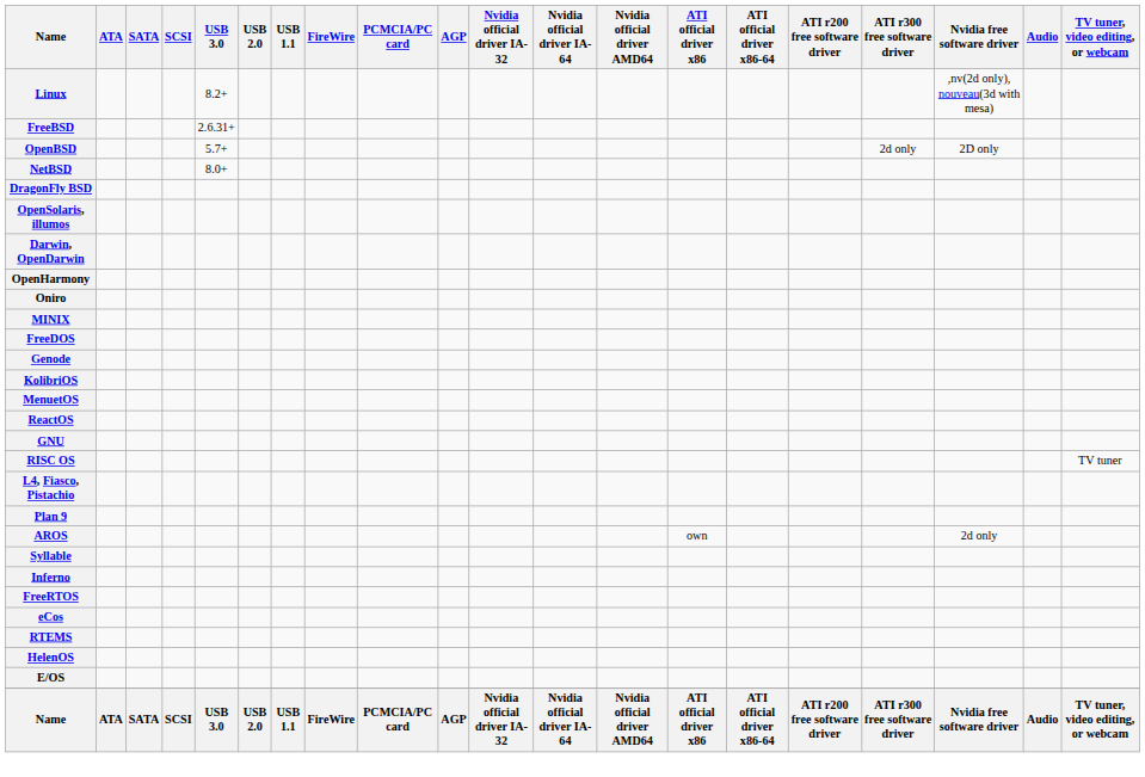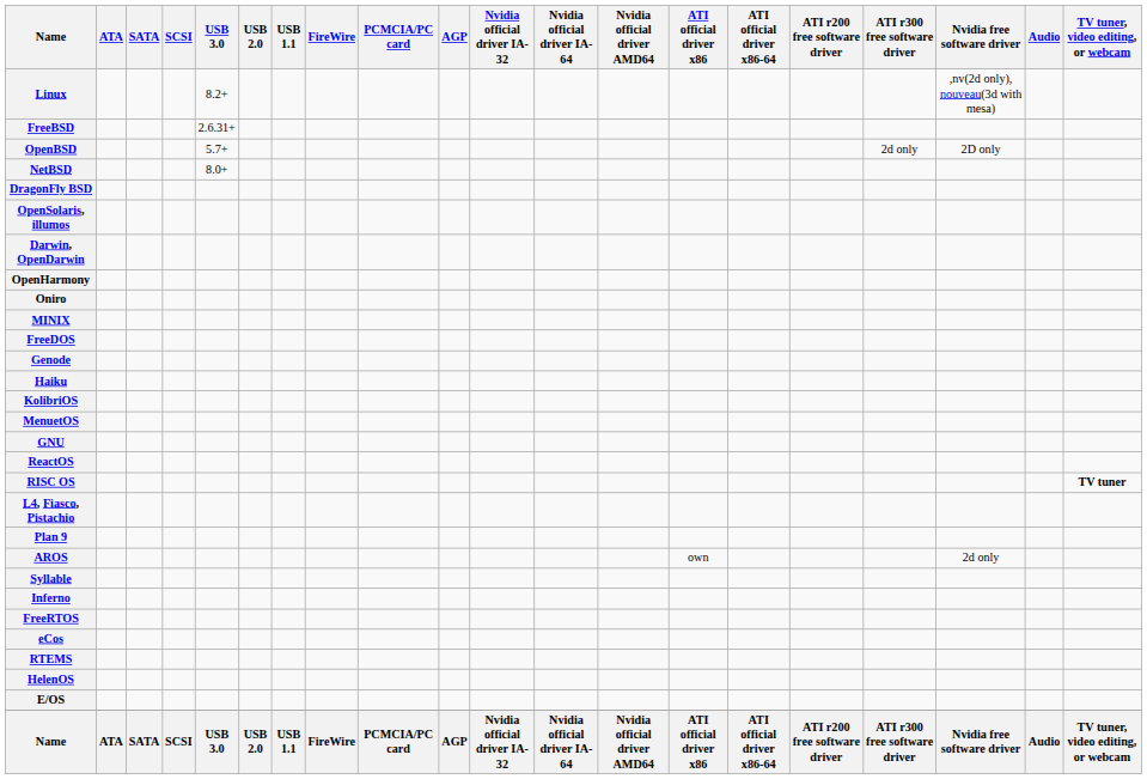 <table class="sortable sort-under wikitable" style="font-size: smaller; text-align: center; width: auto;">
 <tr>
 <th>Name</th>
 <th><a href='#'>ATA</a></th>
 <th><a href='#'>SATA</a></th>
 <th><a href='#'>SCSI</a></th>
 <th><a href='#'>USB</a> 3.0</th>
 <th>USB 2.0</th>
 <th>USB 1.1</th>
 <th><a href='#'>FireWire</a></th>
 <th><a href='#'>PCMCIA/PC card</a></th>
 <th><a href='#'>AGP</a></th>
 <th><a href='#'>Nvidia</a> official driver IA-32</th>
 <th>Nvidia official driver IA-64</th>
 <th>Nvidia official driver AMD64</th>
 <th><a href='#'>ATI</a> official driver x86</th>
 <th>ATI official driver x86-64</th>
 <th>ATI r200 free software driver</th>
 <th>ATI r300 free software driver</th>
 <th>Nvidia free software driver</th>
 <th><a href='#'>Audio</a></th>
 <th><a href='#'>TV tuner</a>, <a href='#'>video editing</a>, or <a href='#'>webcam</a></th>
 </tr>
 <tr>
 <th><a href='#'>Linux</a></th>
 <td></td>
 <td></td>
 <td></td>
 <td> 8.2+</td>
 <td></td>
 <td></td>
 <td></td>
 <td></td>
 <td></td>
 <td></td>
 <td></td>
 <td></td>
 <td></td>
 <td></td>
 <td></td>
 <td></td>
 <td>,nv(2d only), <a href='#'>nouveau</a>(3d with mesa)</td>
 <td></td>
 <td></td>
 </tr>
 <tr>
 <th><a href='#'>FreeBSD</a></th>
 <td></td>
 <td></td>
 <td></td>
 <td> 2.6.31+</td>
 <td></td>
 <td></td>
 <td></td>
 <td></td>
 <td></td>
 <td></td>
 <td></td>
 <td></td>
 <td></td>
 <td></td>
 <td></td>
 <td></td>
 <td></td>
 <td></td>
 <td></td>
 </tr>
 <tr>
 <th><a href='#'>OpenBSD</a></th>
 <td></td>
 <td></td>
 <td></td>
 <td> 5.7+</td>
 <td></td>
 <td></td>
 <td></td>
 <td></td>
 <td></td>
 <td></td>
 <td></td>
 <td></td>
 <td></td>
 <td></td>
 <td></td>
 <td>2d only</td>
 <td>2D only</td>
 <td></td>
 <td></td>
 </tr>
 <tr>
 <th><a href='#'>NetBSD</a></th>
 <td></td>
 <td></td>
 <td></td>
 <td> 8.0+</td>
 <td></td>
 <td></td>
 <td></td>
 <td></td>
 <td></td>
 <td></td>
 <td></td>
 <td></td>
 <td></td>
 <td></td>
 <td></td>
 <td></td>
 <td></td>
 <td></td>
 <td></td>
 </tr>
 <tr>
 <th><a href='#'>DragonFly BSD</a></th>
 <td></td>
 <td></td>
 <td></td>
 <td></td>
 <td></td>
 <td></td>
 <td></td>
 <td></td>
 <td></td>
 <td></td>
 <td></td>
 <td></td>
 <td></td>
 <td></td>
 <td></td>
 <td></td>
 <td></td>
 <td></td>
 <td></td>
 </tr>
 <tr>
 <th><a href='#'>OpenSolaris</a>, <a href='#'>illumos</a></th>
 <td></td>
 <td></td>
 <td></td>
 <td></td>
 <td></td>
 <td></td>
 <td></td>
 <td></td>
 <td></td>
 <td></td>
 <td></td>
 <td></td>
 <td></td>
 <td></td>
 <td></td>
 <td></td>
 <td></td>
 <td></td>
 <td></td>
 </tr>
 <tr>
 <th><a href='#'>Darwin</a>, <a href='#'>OpenDarwin</a></th>
 <td></td>
 <td></td>
 <td></td>
 <td></td>
 <td></td>
 <td></td>
 <td></td>
 <td></td>
 <td></td>
 <td></td>
 <td></td>
 <td></td>
 <td></td>
 <td></td>
 <td></td>
 <td></td>
 <td></td>
 <td></td>
 <td></td>
 </tr>
 <tr>
 <th>OpenHarmony</th>
 <td></td>
 <td></td>
 <td></td>
 <td></td>
 <td></td>
 <td></td>
 <td></td>
 <td></td>
 <td></td>
 <td></td>
 <td></td>
 <td></td>
 <td></td>
 <td></td>
 <td></td>
 <td></td>
 <td></td>
 <td></td>
 <td></td>
 </tr>
 <tr>
 <th>Oniro</th>
 <td></td>
 <td></td>
 <td></td>
 <td></td>
 <td></td>
 <td></td>
 <td></td>
 <td></td>
 <td></td>
 <td></td>
 <td></td>
 <td></td>
 <td></td>
 <td></td>
 <td></td>
 <td></td>
 <td></td>
 <td></td>
 <td></td>
 </tr>
 <tr>
 <th><a href='#'>MINIX</a></th>
 <td></td>
 <td></td>
 <td></td>
 <td></td>
 <td></td>
 <td></td>
 <td></td>
 <td></td>
 <td></td>
 <td></td>
 <td></td>
 <td></td>
 <td></td>
 <td></td>
 <td></td>
 <td></td>
 <td></td>
 <td></td>
 <td></td>
 </tr>
 <tr>
 <th><a href='#'>FreeDOS</a></th>
 <td></td>
 <td></td>
 <td></td>
 <td></td>
 <td></td>
 <td></td>
 <td></td>
 <td></td>
 <td></td>
 <td></td>
 <td></td>
 <td></td>
 <td></td>
 <td></td>
 <td></td>
 <td></td>
 <td></td>
 <td></td>
 <td></td>
 </tr>
 <tr>
 <th><a href='#'>Genode</a></th>
 <td></td>
 <td></td>
 <td></td>
 <td></td>
 <td></td>
 <td></td>
 <td></td>
 <td></td>
 <td></td>
 <td></td>
 <td></td>
 <td></td>
 <td></td>
 <td></td>
 <td></td>
 <td></td>
 <td></td>
 <td></td>
 <td></td>
 </tr>
 <tr>
+<th><a href='#'>Haiku</a></th>
+<td></td>
+<td></td>
+<td></td>
+<td></td>
+<td></td>
+<td></td>
+<td></td>
+<td></td>
+<td></td>
+<td></td>
+<td></td>
+<td></td>
+<td></td>
+<td></td>
+<td></td>
+<td></td>
+<td></td>
+<td></td>
+<td></td>
+</tr>
+<tr>
 <th><a href='#'>KolibriOS</a></th>
 <td></td>
 <td></td>
 <td></td>
 <td></td>
 <td></td>
 <td></td>
 <td></td>
 <td></td>
 <td></td>
 <td></td>
 <td></td>
 <td></td>
 <td></td>
 <td></td>
 <td></td>
 <td></td>
 <td></td>
 <td></td>
 <td></td>
 </tr>
 <tr>
 <th><a href='#'>MenuetOS</a></th>
 <td></td>
 <td></td>
 <td></td>
 <td></td>
 <td></td>
 <td></td>
 <td></td>
 <td></td>
 <td></td>
 <td></td>
 <td></td>
 <td></td>
 <td></td>
 <td></td>
 <td></td>
 <td></td>
 <td></td>
 <td></td>
 <td></td>
 </tr>
 <tr>
-<th><a href='#'>ReactOS</a></th>
+<th><a href='#'>GNU</a></th>
 <td></td>
 <td></td>
 <td></td>
 <td></td>
 <td></td>
 <td></td>
 <td></td>
 <td></td>
 <td></td>
 <td></td>
 <td></td>
 <td></td>
 <td></td>
 <td></td>
 <td></td>
 <td></td>
 <td></td>
 <td></td>
 <td></td>
 </tr>
 <tr>
-<th><a href='#'>GNU</a></th>
+<th><a href='#'>ReactOS</a></th>
 <td></td>
 <td></td>
 <td></td>
 <td></td>
 <td></td>
 <td></td>
 <td></td>
 <td></td>
 <td></td>
 <td></td>
 <td></td>
 <td></td>
 <td></td>
 <td></td>
 <td></td>
 <td></td>
 <td></td>
 <td></td>
 <td></td>
 </tr>
 <tr>
 <th><a href='#'>RISC OS</a></th>
 <td></td>
 <td></td>
 <td></td>
 <td></td>
 <td></td>
 <td></td>
 <td></td>
 <td></td>
 <td></td>
 <td></td>
 <td></td>
 <td></td>
 <td></td>
 <td></td>
 <td></td>
 <td></td>
 <td></td>
 <td></td>
-<td>TV tuner</td>
+<td><strong>TV tuner</strong></td>
 </tr>
 <tr>
 <th><a href='#'>L4</a>, <a href='#'>Fiasco</a>, <a href='#'>Pistachio</a></th>
 <td></td>
 <td></td>
 <td></td>
 <td></td>
 <td></td>
 <td></td>
 <td></td>
 <td></td>
 <td></td>
 <td></td>
 <td></td>
 <td></td>
 <td></td>
 <td></td>
 <td></td>
 <td></td>
 <td></td>
 <td></td>
 <td></td>
 </tr>
 <tr>
 <th><a href='#'>Plan 9</a></th>
 <td></td>
 <td></td>
 <td></td>
 <td></td>
 <td></td>
 <td></td>
 <td></td>
 <td></td>
 <td></td>
 <td></td>
 <td></td>
 <td></td>
 <td></td>
 <td></td>
 <td></td>
 <td></td>
 <td></td>
 <td></td>
 <td></td>
 </tr>
 <tr>
 <th><a href='#'>AROS</a></th>
 <td></td>
 <td></td>
 <td></td>
 <td></td>
 <td></td>
 <td></td>
 <td></td>
 <td></td>
 <td></td>
 <td></td>
 <td></td>
 <td></td>
 <td>own</td>
 <td></td>
 <td></td>
 <td></td>
 <td>2d only</td>
 <td></td>
 <td></td>
 </tr>
 <tr>
 <th><a href='#'>Syllable</a></th>
 <td></td>
 <td></td>
 <td></td>
 <td></td>
 <td></td>
 <td></td>
 <td></td>
 <td></td>
 <td></td>
 <td></td>
 <td></td>
 <td></td>
 <td></td>
 <td></td>
 <td></td>
 <td></td>
 <td></td>
 <td></td>
 <td></td>
 </tr>
 <tr>
 <th><a href='#'>Inferno</a></th>
 <td></td>
 <td></td>
 <td></td>
 <td></td>
 <td></td>
 <td></td>
 <td></td>
 <td></td>
 <td></td>
 <td></td>
 <td></td>
 <td></td>
 <td></td>
 <td></td>
 <td></td>
 <td></td>
 <td></td>
 <td></td>
 <td></td>
 </tr>
 <tr>
 <th><a href='#'>FreeRTOS</a></th>
 <td></td>
 <td></td>
 <td></td>
 <td></td>
 <td></td>
 <td></td>
 <td></td>
 <td></td>
 <td></td>
 <td></td>
 <td></td>
 <td></td>
 <td></td>
 <td></td>
 <td></td>
 <td></td>
 <td></td>
 <td></td>
 <td></td>
 </tr>
 <tr>
 <th><a href='#'>eCos</a></th>
 <td></td>
 <td></td>
 <td></td>
 <td></td>
 <td></td>
 <td></td>
 <td></td>
 <td></td>
 <td></td>
 <td></td>
 <td></td>
 <td></td>
 <td></td>
 <td></td>
 <td></td>
 <td></td>
 <td></td>
 <td></td>
 <td></td>
 </tr>
 <tr>
 <th><a href='#'>RTEMS</a></th>
 <td></td>
 <td></td>
 <td></td>
 <td></td>
 <td></td>
 <td></td>
 <td></td>
 <td></td>
 <td></td>
 <td></td>
 <td></td>
 <td></td>
 <td></td>
 <td></td>
 <td></td>
 <td></td>
 <td></td>
 <td></td>
 <td></td>
 </tr>
 <tr>
 <th><a href='#'>HelenOS</a></th>
 <td></td>
 <td></td>
 <td></td>
 <td></td>
 <td></td>
 <td></td>
 <td></td>
 <td></td>
 <td></td>
 <td></td>
 <td></td>
 <td></td>
 <td></td>
 <td></td>
 <td></td>
 <td></td>
 <td></td>
 <td></td>
 <td></td>
 </tr>
 <tr>
 <th>E/OS</th>
 <td></td>
 <td></td>
 <td></td>
 <td></td>
 <td></td>
 <td></td>
 <td></td>
 <td></td>
 <td></td>
 <td></td>
 <td></td>
 <td></td>
 <td></td>
 <td></td>
 <td></td>
 <td></td>
 <td></td>
 <td></td>
 <td></td>
 </tr>
 <tr>
 </tr>
 <tr class="sortbottom">
 <th>Name</th>
 <th>ATA</th>
 <th>SATA</th>
 <th>SCSI</th>
 <th>USB 3.0</th>
 <th>USB 2.0</th>
 <th>USB 1.1</th>
 <th>FireWire</th>
 <th>PCMCIA/PC card</th>
 <th>AGP</th>
 <th>Nvidia official driver IA-32</th>
 <th>Nvidia official driver IA-64</th>
 <th>Nvidia official driver AMD64</th>
 <th>ATI official driver x86</th>
 <th>ATI official driver x86-64</th>
 <th>ATI r200 free software driver</th>
 <th>ATI r300 free software driver</th>
 <th>Nvidia free software driver</th>
 <th>Audio</th>
 <th>TV tuner, video editing, or webcam</th>
 </tr>
 </table>
